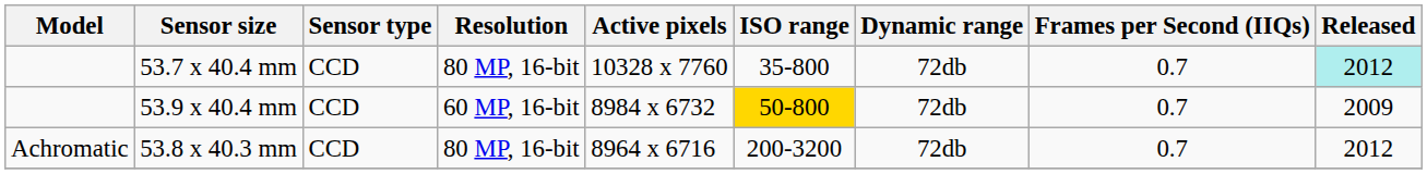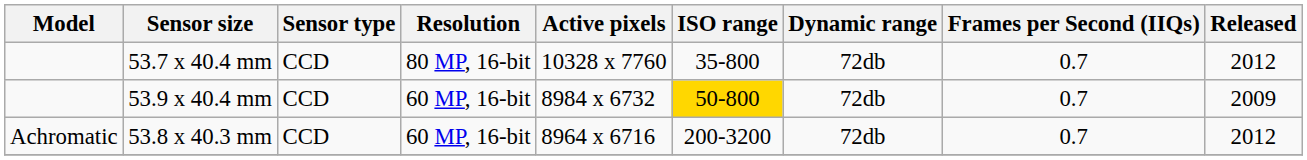 <table class="wikitable" style="font-size:95%;">
 <tr>
 <th>Model</th>
 <th>Sensor size</th>
 <th>Sensor type</th>
 <th>Resolution</th>
 <th>Active pixels</th>
 <th>ISO range</th>
 <th>Dynamic range</th>
 <th>Frames per Second (IIQs)</th>
 <th>Released</th>
 </tr>
 <tr>
 <td></td>
 <td>53.7 x 40.4 mm</td>
 <td>CCD</td>
 <td>80 <a href='#'>MP</a>, 16-bit</td>
 <td>10328 x 7760</td>
 <td align=center>35-800</td>
 <td align=center>72db</td>
 <td align=center>0.7</td>
-<td align=center style="background: paleturquoise;">2012</td>
+<td align=center>2012</td>
 </tr>
 <tr>
 <td></td>
 <td>53.9 x 40.4 mm</td>
 <td>CCD</td>
 <td>60 <a href='#'>MP</a>, 16-bit</td>
 <td>8984 x 6732</td>
 <td align=center style="background: gold;">50-800</td>
 <td align=center>72db</td>
 <td align=center>0.7</td>
 <td align=center>2009</td>
 </tr>
 <tr>
 <td> Achromatic</td>
 <td>53.8 x 40.3 mm</td>
 <td>CCD</td>
-<td>80 <a href='#'>MP</a>, 16-bit</td>
+<td>60 <a href='#'>MP</a>, 16-bit</td>
 <td>8964 x 6716</td>
 <td align=center>200-3200</td>
 <td align=center>72db</td>
 <td align=center>0.7</td>
 <td align=center>2012</td>
 </tr>
 <tr>
 </tr>
 </table>
